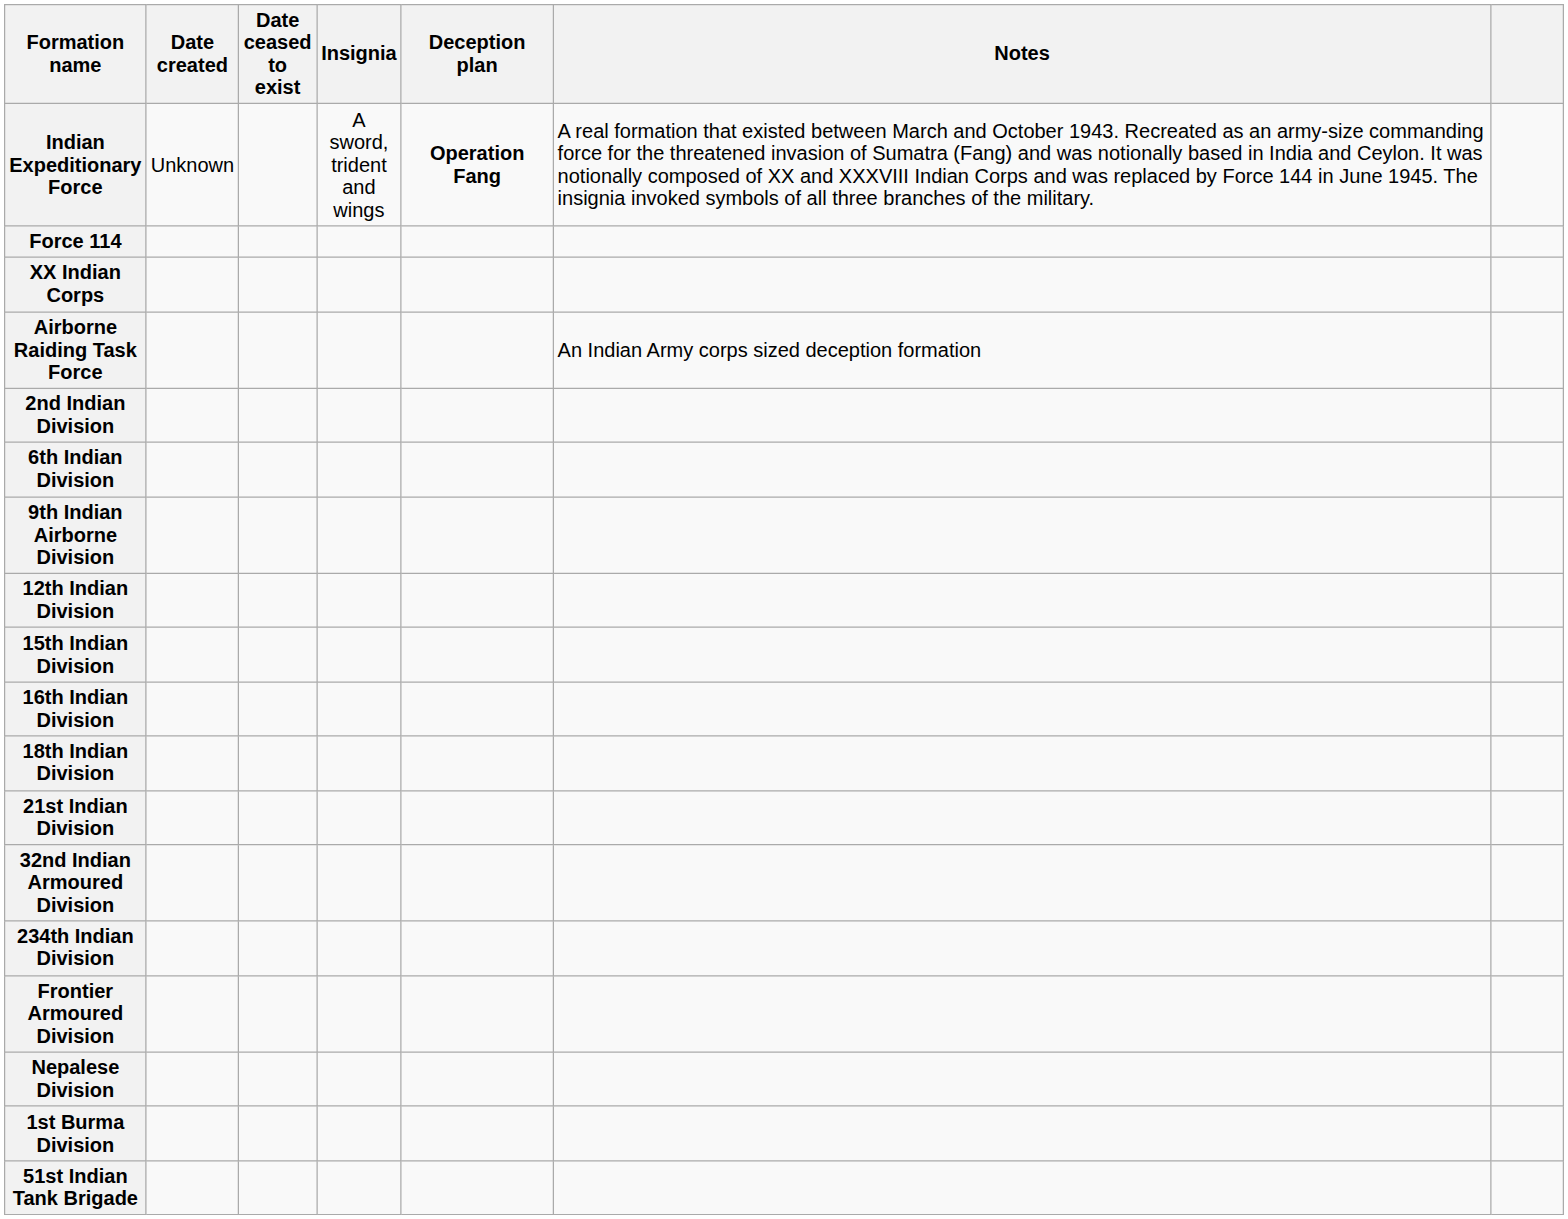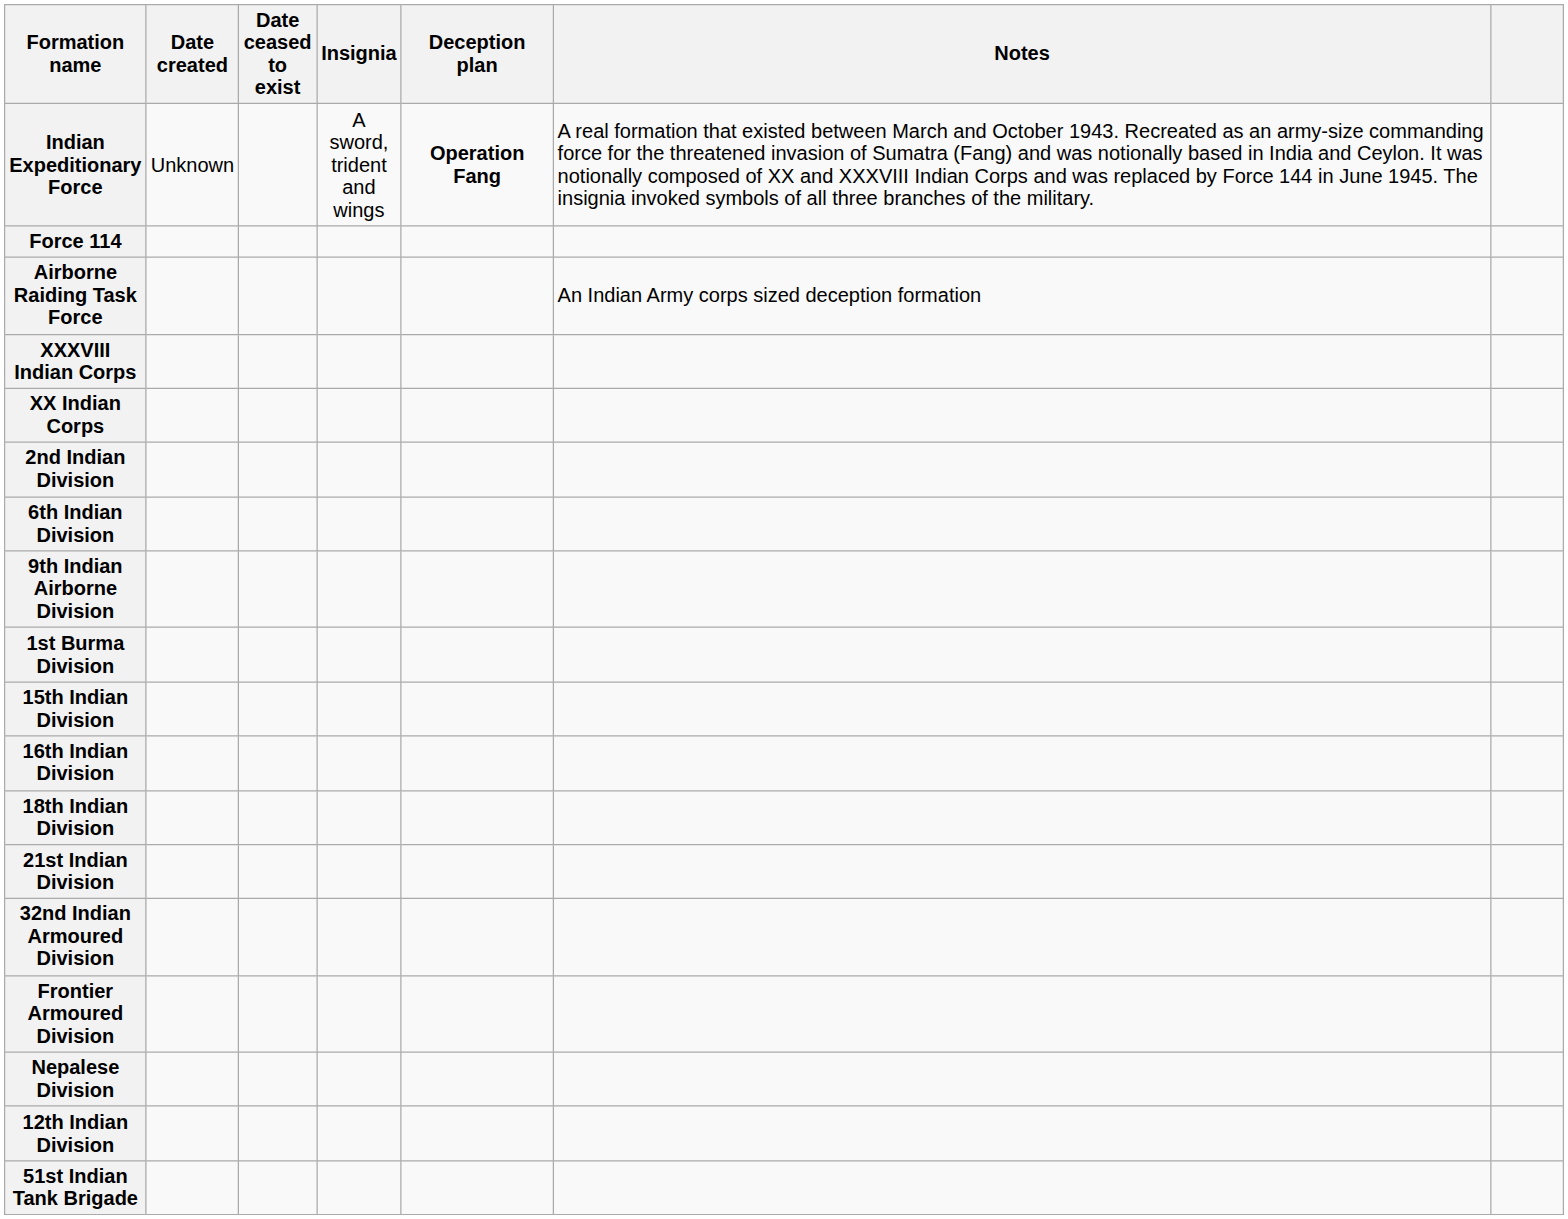 <table class="wikitable sortable plainrowheaders" style="text-align: left; border-spacing: 2px; border: 1px solid darkgray;">
 <tr>
 <th width="5%" scope="col">Formation name</th>
 <th width=5% scope="col">Date created</th>
 <th width=5% scope="col">Date ceased to exist</th>
 <th class=unsortable width=5% scope="col">Insignia</th>
 <th class=unsortable width=10% scope="col">Deception plan</th>
 <th class=unsortable width=65% scope="col">Notes</th>
 <th class=unsortable width=5% scope="col"></th>
 </tr>
 <tr>
 <th scope="row" style="text-align:center;">Indian Expeditionary Force</th>
 <td align="center">Unknown</td>
 <td align="center"></td>
 <td align="center">A sword, trident and wings</td>
 <td align="center"><strong>Operation Fang</strong></td>
 <td align="left">A real formation that existed between March and October 1943. Recreated as an army-size commanding force for the threatened invasion of Sumatra (Fang) and was notionally based in India and Ceylon. It was notionally composed of XX and XXXVIII Indian Corps and was replaced by Force 144 in June 1945. The insignia invoked symbols of all three branches of the military.</td>
 <td align="center"></td>
 </tr>
 <tr>
 <th scope="row" style="text-align:center;">Force 114</th>
 <td align="center"></td>
 <td align="center"></td>
 <td align="center"></td>
 <td align="center"></td>
 <td align="left"></td>
 <td align="center"></td>
 </tr>
 <tr>
-<th scope="row" style="text-align:center;">XX Indian Corps</th>
+<th scope="row" style="text-align:center;">Airborne Raiding Task Force</th>
+<td align="center"></td>
+<td align="center"></td>
+<td align="center"></td>
+<td align="center"></td>
+<td align="left">An Indian Army corps sized deception formation</td>
+<td align="center"></td>
+</tr>
+<tr>
+<th scope="row" style="text-align:center;">XXXVIII Indian Corps</th>
 <td align="center"></td>
 <td align="center"></td>
 <td align="center"></td>
 <td align="center"></td>
 <td align="left"></td>
 <td align="center"></td>
 </tr>
 <tr>
-<th scope="row" style="text-align:center;">Airborne Raiding Task Force</th>
+<th scope="row" style="text-align:center;">XX Indian Corps</th>
 <td align="center"></td>
 <td align="center"></td>
 <td align="center"></td>
 <td align="center"></td>
-<td align="left">An Indian Army corps sized deception formation</td>
+<td align="left"></td>
 <td align="center"></td>
 </tr>
 <tr>
 <th scope="row" style="text-align:center;">2nd Indian Division</th>
 <td align="center"></td>
 <td align="center"></td>
 <td align="center"></td>
 <td align="center"></td>
 <td align="left"></td>
 <td align="center"></td>
 </tr>
 <tr>
 <th scope="row" style="text-align:center;">6th Indian Division</th>
 <td align="center"></td>
 <td align="center"></td>
 <td align="center"></td>
 <td align="center"></td>
 <td align="left"></td>
 <td align="center"></td>
 </tr>
 <tr>
 <th scope="row" style="text-align:center;">9th Indian Airborne Division</th>
 <td align="center"></td>
 <td align="center"></td>
 <td align="center"></td>
 <td align="center"></td>
 <td align="left"></td>
 <td align="center"></td>
 </tr>
 <tr>
-<th scope="row" style="text-align:center;">12th Indian Division</th>
+<th scope="row" style="text-align:center;">1st Burma Division</th>
 <td align="center"></td>
 <td align="center"></td>
 <td align="center"></td>
 <td align="center"></td>
 <td align="left"></td>
 <td align="center"></td>
 </tr>
 <tr>
 <th scope="row" style="text-align:center;">15th Indian Division</th>
 <td align="center"></td>
 <td align="center"></td>
 <td align="center"></td>
 <td align="center"></td>
 <td align="left"></td>
 <td align="center"></td>
 </tr>
 <tr>
 <th scope="row" style="text-align:center;">16th Indian Division</th>
 <td align="center"></td>
 <td align="center"></td>
 <td align="center"></td>
 <td align="center"></td>
 <td align="left"></td>
 <td align="center"></td>
 </tr>
 <tr>
 <th scope="row" style="text-align:center;">18th Indian Division</th>
 <td align="center"></td>
 <td align="center"></td>
 <td align="center"></td>
 <td align="center"></td>
 <td align="left"></td>
 <td align="center"></td>
 </tr>
 <tr>
 <th scope="row" style="text-align:center;">21st Indian Division</th>
 <td align="center"></td>
 <td align="center"></td>
 <td align="center"></td>
 <td align="center"></td>
 <td align="left"></td>
 <td align="center"></td>
 </tr>
 <tr>
 <th scope="row" style="text-align:center;">32nd Indian Armoured Division</th>
 <td align="center"></td>
 <td align="center"></td>
 <td align="center"></td>
 <td align="center"></td>
 <td align="left"></td>
 <td align="center"></td>
 </tr>
 <tr>
-<th scope="row" style="text-align:center;">234th Indian Division</th>
-<td align="center"></td>
-<td align="center"></td>
-<td align="center"></td>
-<td align="center"></td>
-<td align="left"></td>
-<td align="center"></td>
-</tr>
-<tr>
 <th scope="row" style="text-align:center;">Frontier Armoured Division</th>
 <td align="center"></td>
 <td align="center"></td>
 <td align="center"></td>
 <td align="center"></td>
 <td align="left"></td>
 <td align="center"></td>
 </tr>
 <tr>
 <th scope="row" style="text-align:center;">Nepalese Division</th>
 <td align="center"></td>
 <td align="center"></td>
 <td align="center"></td>
 <td align="center"></td>
 <td align="left"></td>
 <td align="center"></td>
 </tr>
 <tr>
-<th scope="row" style="text-align:center;">1st Burma Division</th>
+<th scope="row" style="text-align:center;">12th Indian Division</th>
 <td align="center"></td>
 <td align="center"></td>
 <td align="center"></td>
 <td align="center"></td>
 <td align="left"></td>
 <td align="center"></td>
 </tr>
 <tr>
 <th scope="row" style="text-align:center;">51st Indian Tank Brigade</th>
 <td align="center"></td>
 <td align="center"></td>
 <td align="center"></td>
 <td align="center"></td>
 <td align="left"></td>
 <td align="center"></td>
 </tr>
 </table>
